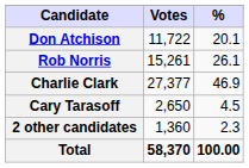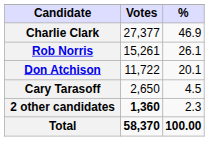 <table class="wikitable sortable plainrowheaders">
 <tr style="background-color:#00594E">
 </tr>
 <tr>
 <th scope="col" style="background:#ddf; width:150px;">Candidate</th>
 <th scope="col" style="background:#ddf;">Votes</th>
 <th scope="col" style="background:#ddf;">%</th>
 </tr>
 <tr>
-<th scope="row"><a href='#'>Don Atchison</a></th>
-<td align="right">11,722</td>
-<td align="right">20.1</td>
+<th scope="row"><strong>Charlie Clark</strong></th>
+<td align="right">27,377</td>
+<td align="right">46.9</td>
 </tr>
 <tr>
 <th scope="row"><a href='#'>Rob Norris</a></th>
 <td align="right">15,261</td>
 <td align="right">26.1</td>
 </tr>
 <tr>
-<th scope="row"><strong>Charlie Clark</strong></th>
-<td align="right">27,377</td>
-<td align="right">46.9</td>
+<th scope="row"><a href='#'>Don Atchison</a></th>
+<td align="right">11,722</td>
+<td align="right">20.1</td>
 </tr>
 <tr>
 <th scope="row">Cary Tarasoff</th>
 <td align="right">2,650</td>
 <td align="right">4.5</td>
 </tr>
 <tr>
 <th scope="row">2 other candidates</th>
-<td align="right">1,360</td>
+<td align="right"><strong>1,360</strong></td>
 <td align="right">2.3</td>
 </tr>
 <tr>
 <th scope="row"><strong>Total</strong></th>
 <td align="right"><strong>58,370</strong></td>
 <td align=right><strong>100.00</strong></td>
 </tr>
 </table>
